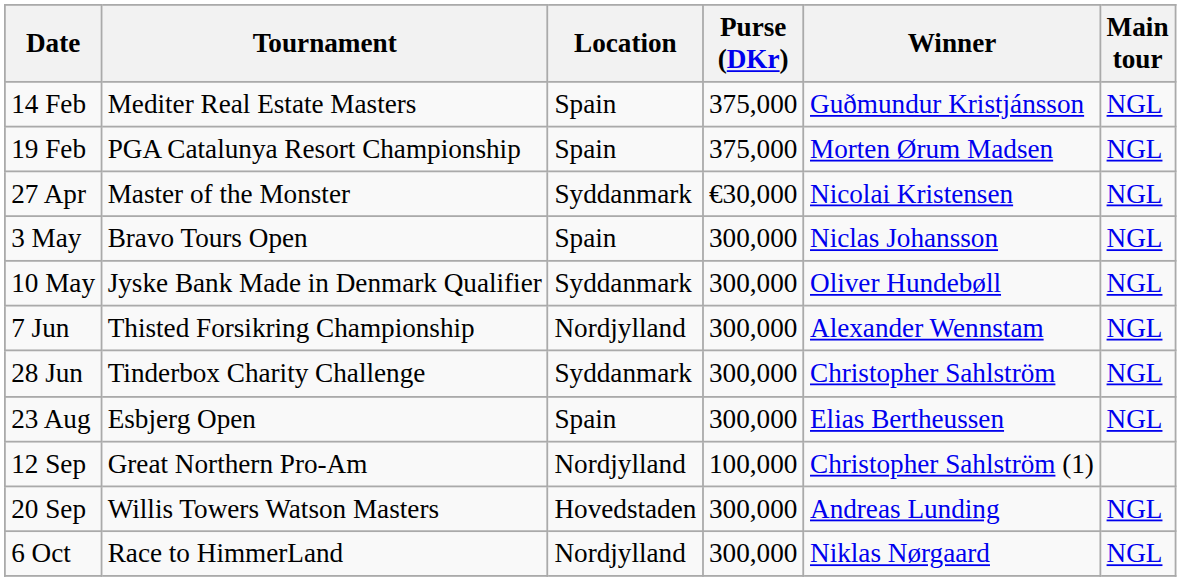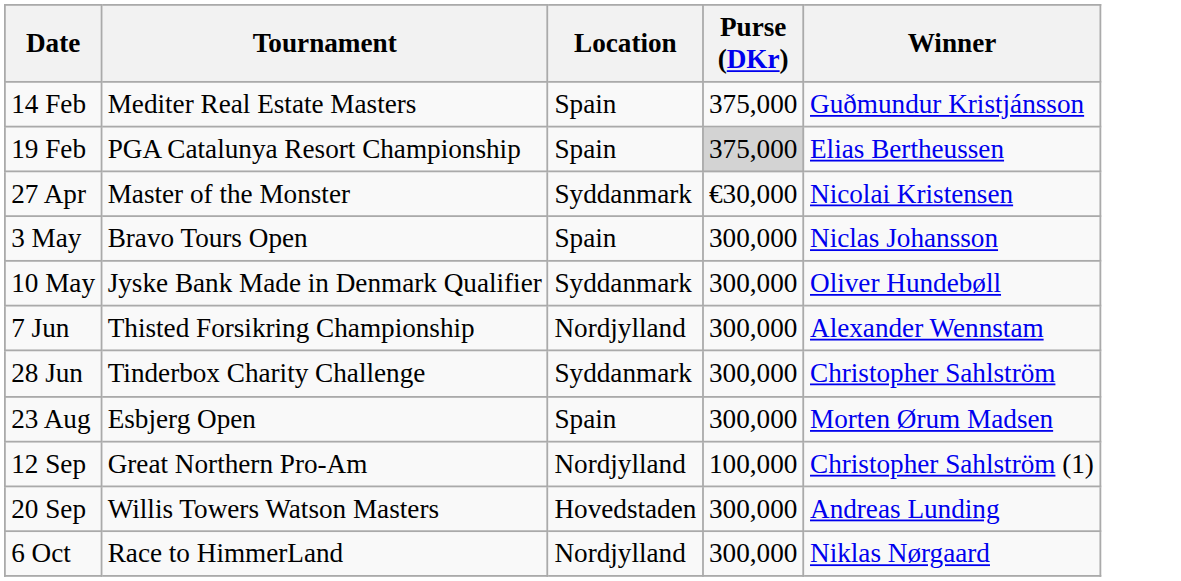 <table class="wikitable" style="font-size:95%;">
 <tr>
 <th>Date</th>
 <th>Tournament</th>
 <th>Location</th>
 <th>Purse<br>(<a href='#'>DKr</a>)</th>
 <th>Winner</th>
-<th>Main<br>tour</th>
 </tr>
 <tr>
 <td>14 Feb</td>
 <td>Mediter Real Estate Masters</td>
 <td>Spain</td>
 <td align=right>375,000</td>
 <td> <a href='#'>Guðmundur Kristjánsson</a></td>
-<td><a href='#'>NGL</a></td>
 </tr>
 <tr>
 <td>19 Feb</td>
 <td>PGA Catalunya Resort Championship</td>
 <td>Spain</td>
-<td align=right>375,000</td>
-<td> <a href='#'>Morten Ørum Madsen</a></td>
-<td><a href='#'>NGL</a></td>
+<td align=right style="background: lightgrey;">375,000</td>
+<td> <a href='#'>Elias Bertheussen</a></td>
 </tr>
 <tr>
 <td>27 Apr</td>
 <td>Master of the Monster</td>
 <td>Syddanmark</td>
 <td align=right>€30,000</td>
 <td> <a href='#'>Nicolai Kristensen</a></td>
-<td><a href='#'>NGL</a></td>
 </tr>
 <tr>
 <td>3 May</td>
 <td>Bravo Tours Open</td>
 <td>Spain</td>
 <td align=right>300,000</td>
 <td> <a href='#'>Niclas Johansson</a></td>
-<td><a href='#'>NGL</a></td>
 </tr>
 <tr>
 <td>10 May</td>
 <td>Jyske Bank Made in Denmark Qualifier</td>
 <td>Syddanmark</td>
 <td align=right>300,000</td>
 <td> <a href='#'>Oliver Hundebøll</a></td>
-<td><a href='#'>NGL</a></td>
 </tr>
 <tr>
 <td>7 Jun</td>
 <td>Thisted Forsikring Championship</td>
 <td>Nordjylland</td>
 <td align=right>300,000</td>
 <td> <a href='#'>Alexander Wennstam</a></td>
-<td><a href='#'>NGL</a></td>
 </tr>
 <tr>
 <td>28 Jun</td>
 <td>Tinderbox Charity Challenge</td>
 <td>Syddanmark</td>
 <td align=right>300,000</td>
 <td> <a href='#'>Christopher Sahlström</a></td>
-<td><a href='#'>NGL</a></td>
 </tr>
 <tr>
 <td>23 Aug</td>
 <td>Esbjerg Open</td>
 <td>Spain</td>
 <td align=right>300,000</td>
-<td> <a href='#'>Elias Bertheussen</a></td>
-<td><a href='#'>NGL</a></td>
+<td> <a href='#'>Morten Ørum Madsen</a></td>
 </tr>
 <tr>
 <td>12 Sep</td>
 <td>Great Northern Pro-Am</td>
 <td>Nordjylland</td>
 <td align=right>100,000</td>
 <td> <a href='#'>Christopher Sahlström</a> (1)</td>
-<td></td>
 </tr>
 <tr>
 <td>20 Sep</td>
 <td>Willis Towers Watson Masters</td>
 <td>Hovedstaden</td>
 <td align=right>300,000</td>
 <td> <a href='#'>Andreas Lunding</a></td>
-<td><a href='#'>NGL</a></td>
 </tr>
 <tr>
 <td>6 Oct</td>
 <td>Race to HimmerLand</td>
 <td>Nordjylland</td>
 <td align=right>300,000</td>
 <td> <a href='#'>Niklas Nørgaard</a></td>
-<td><a href='#'>NGL</a></td>
 </tr>
 </table>
